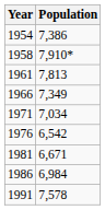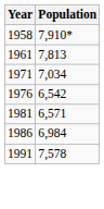 <table class="wikitable">
 <tr>
 <th>Year</th>
 <th>Population</th>
-</tr>
-<tr>
-<td>1954</td>
-<td>7,386</td>
 </tr>
 <tr>
 <td>1958</td>
 <td>7,910*</td>
 </tr>
 <tr>
 <td>1961</td>
 <td>7,813</td>
-</tr>
-<tr>
-<td>1966</td>
-<td>7,349</td>
 </tr>
 <tr>
 <td>1971</td>
 <td>7,034</td>
 </tr>
 <tr>
 <td>1976</td>
 <td>6,542</td>
 </tr>
 <tr>
 <td>1981</td>
-<td>6,671</td>
+<td>6,571</td>
 </tr>
 <tr>
 <td>1986</td>
 <td>6,984</td>
 </tr>
 <tr>
 <td>1991</td>
 <td>7,578</td>
 </tr>
 </table>
